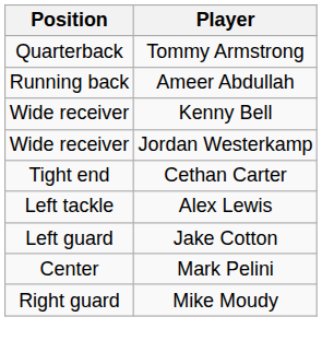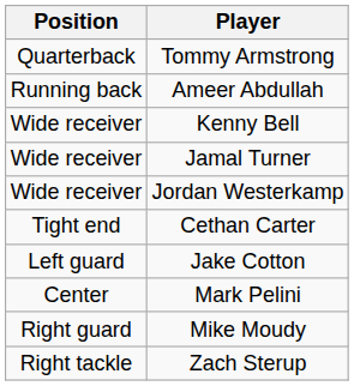 <table class="wikitable" style="text-align: center;">
 <tr>
 <th>Position</th>
 <th>Player</th>
 </tr>
 <tr>
 <td>Quarterback</td>
 <td>Tommy Armstrong</td>
 </tr>
 <tr>
 <td>Running back</td>
 <td>Ameer Abdullah</td>
 </tr>
 <tr>
 <td>Wide receiver</td>
 <td>Kenny Bell</td>
 </tr>
 <tr>
 <td>Wide receiver</td>
+<td>Jamal Turner</td>
+</tr>
+<tr>
+<td>Wide receiver</td>
 <td>Jordan Westerkamp</td>
 </tr>
 <tr>
 <td>Tight end</td>
 <td>Cethan Carter</td>
-</tr>
-<tr>
-<td>Left tackle</td>
-<td>Alex Lewis</td>
 </tr>
 <tr>
 <td>Left guard</td>
 <td>Jake Cotton</td>
 </tr>
 <tr>
 <td>Center</td>
 <td>Mark Pelini</td>
 </tr>
 <tr>
 <td>Right guard</td>
 <td>Mike Moudy</td>
 </tr>
+<tr>
+<td>Right tackle</td>
+<td>Zach Sterup</td>
+</tr>
 </table>
